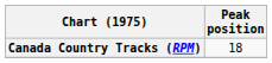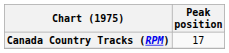 <table class="wikitable sortable plainrowheaders" style="text-align:center">
 <tr>
 <th scope="col">Chart (1975)</th>
 <th scope="col">Peak<br>position</th>
 </tr>
 <tr>
 <th scope="row">Canada Country Tracks (<em><a href='#'>RPM</a></em>)</th>
-<td align="center">18</td>
+<td align="center">17</td>
 </tr>
 <tr>
 </tr>
 </table>
